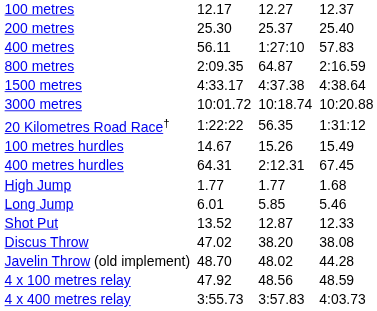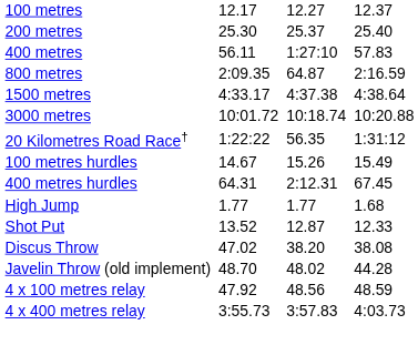 <table>
 <tr>
 <td><a href='#'>100 metres</a></td>
 <td></td>
 <td>12.17</td>
 <td></td>
 <td>12.27</td>
 <td></td>
 <td>12.37</td>
 </tr>
 <tr>
 <td><a href='#'>200 metres</a></td>
 <td></td>
 <td>25.30</td>
 <td></td>
 <td>25.37</td>
 <td></td>
 <td>25.40</td>
 </tr>
 <tr>
 <td><a href='#'>400 metres</a></td>
 <td></td>
 <td>56.11</td>
 <td></td>
 <td>1:27:10</td>
 <td></td>
 <td>57.83</td>
 </tr>
 <tr>
 <td><a href='#'>800 metres</a></td>
 <td></td>
 <td>2:09.35</td>
 <td></td>
 <td>64.87</td>
 <td></td>
 <td>2:16.59</td>
 </tr>
 <tr>
 <td><a href='#'>1500 metres</a></td>
 <td></td>
 <td>4:33.17</td>
 <td></td>
 <td>4:37.38</td>
 <td></td>
 <td>4:38.64</td>
 </tr>
 <tr>
 <td><a href='#'>3000 metres</a></td>
 <td></td>
 <td>10:01.72</td>
 <td></td>
 <td>10:18.74</td>
 <td></td>
 <td>10:20.88</td>
 </tr>
 <tr>
 <td><a href='#'>20 Kilometres Road Race</a><sup>†</sup></td>
 <td></td>
 <td>1:22:22</td>
 <td></td>
 <td>56.35</td>
 <td></td>
 <td>1:31:12</td>
 </tr>
 <tr>
 <td><a href='#'>100 metres hurdles</a></td>
 <td></td>
 <td>14.67</td>
 <td></td>
 <td>15.26</td>
 <td></td>
 <td>15.49</td>
 </tr>
 <tr>
 <td><a href='#'>400 metres hurdles</a></td>
 <td></td>
 <td>64.31</td>
 <td></td>
 <td>2:12.31</td>
 <td></td>
 <td>67.45</td>
 </tr>
 <tr>
 <td><a href='#'>High Jump</a></td>
 <td></td>
 <td>1.77</td>
 <td></td>
 <td>1.77</td>
 <td></td>
 <td>1.68</td>
 </tr>
 <tr>
-<td><a href='#'>Long Jump</a></td>
-<td></td>
-<td>6.01</td>
-<td></td>
-<td>5.85</td>
-<td></td>
-<td>5.46</td>
-</tr>
-<tr>
 <td><a href='#'>Shot Put</a></td>
 <td></td>
 <td>13.52</td>
 <td></td>
 <td>12.87</td>
 <td></td>
 <td>12.33</td>
 </tr>
 <tr>
 <td><a href='#'>Discus Throw</a></td>
 <td></td>
 <td>47.02</td>
 <td></td>
 <td>38.20</td>
 <td></td>
 <td>38.08</td>
 </tr>
 <tr>
 <td><a href='#'>Javelin Throw</a> (old implement)</td>
 <td></td>
 <td>48.70</td>
 <td></td>
 <td>48.02</td>
 <td></td>
 <td>44.28</td>
 </tr>
 <tr>
 <td><a href='#'>4 x 100 metres relay</a></td>
 <td></td>
 <td>47.92</td>
 <td></td>
 <td>48.56</td>
 <td></td>
 <td>48.59</td>
 </tr>
 <tr>
 <td><a href='#'>4 x 400 metres relay</a></td>
 <td></td>
 <td>3:55.73</td>
 <td></td>
 <td>3:57.83</td>
 <td></td>
 <td>4:03.73</td>
 </tr>
 </table>
